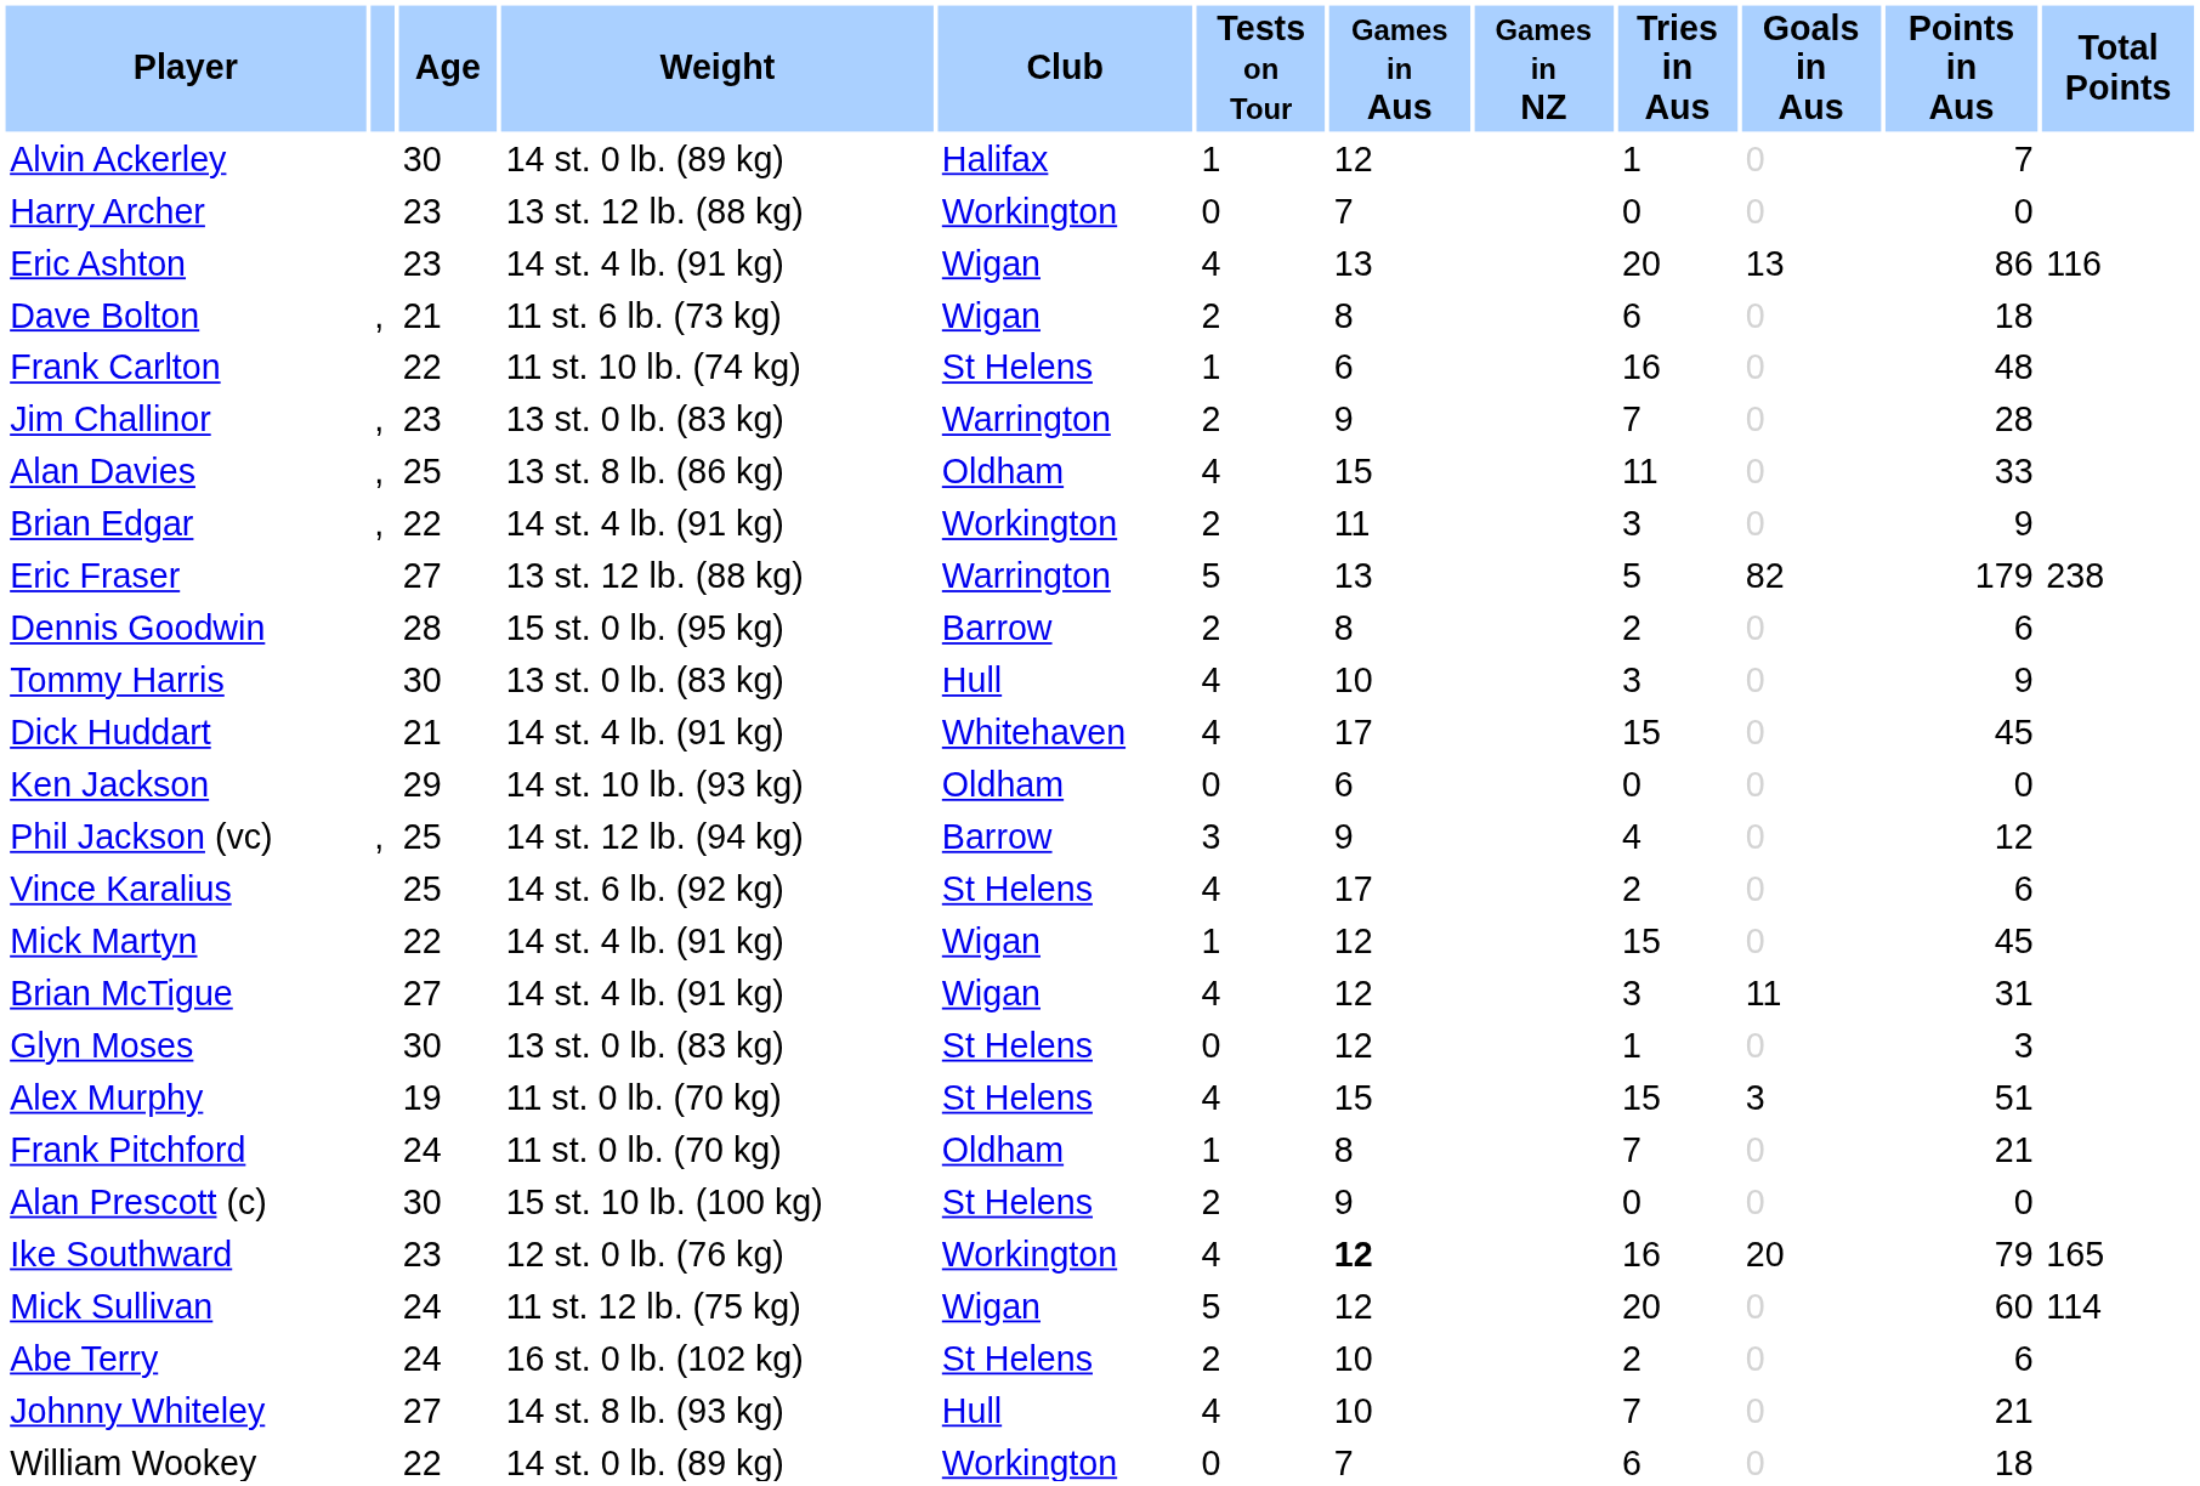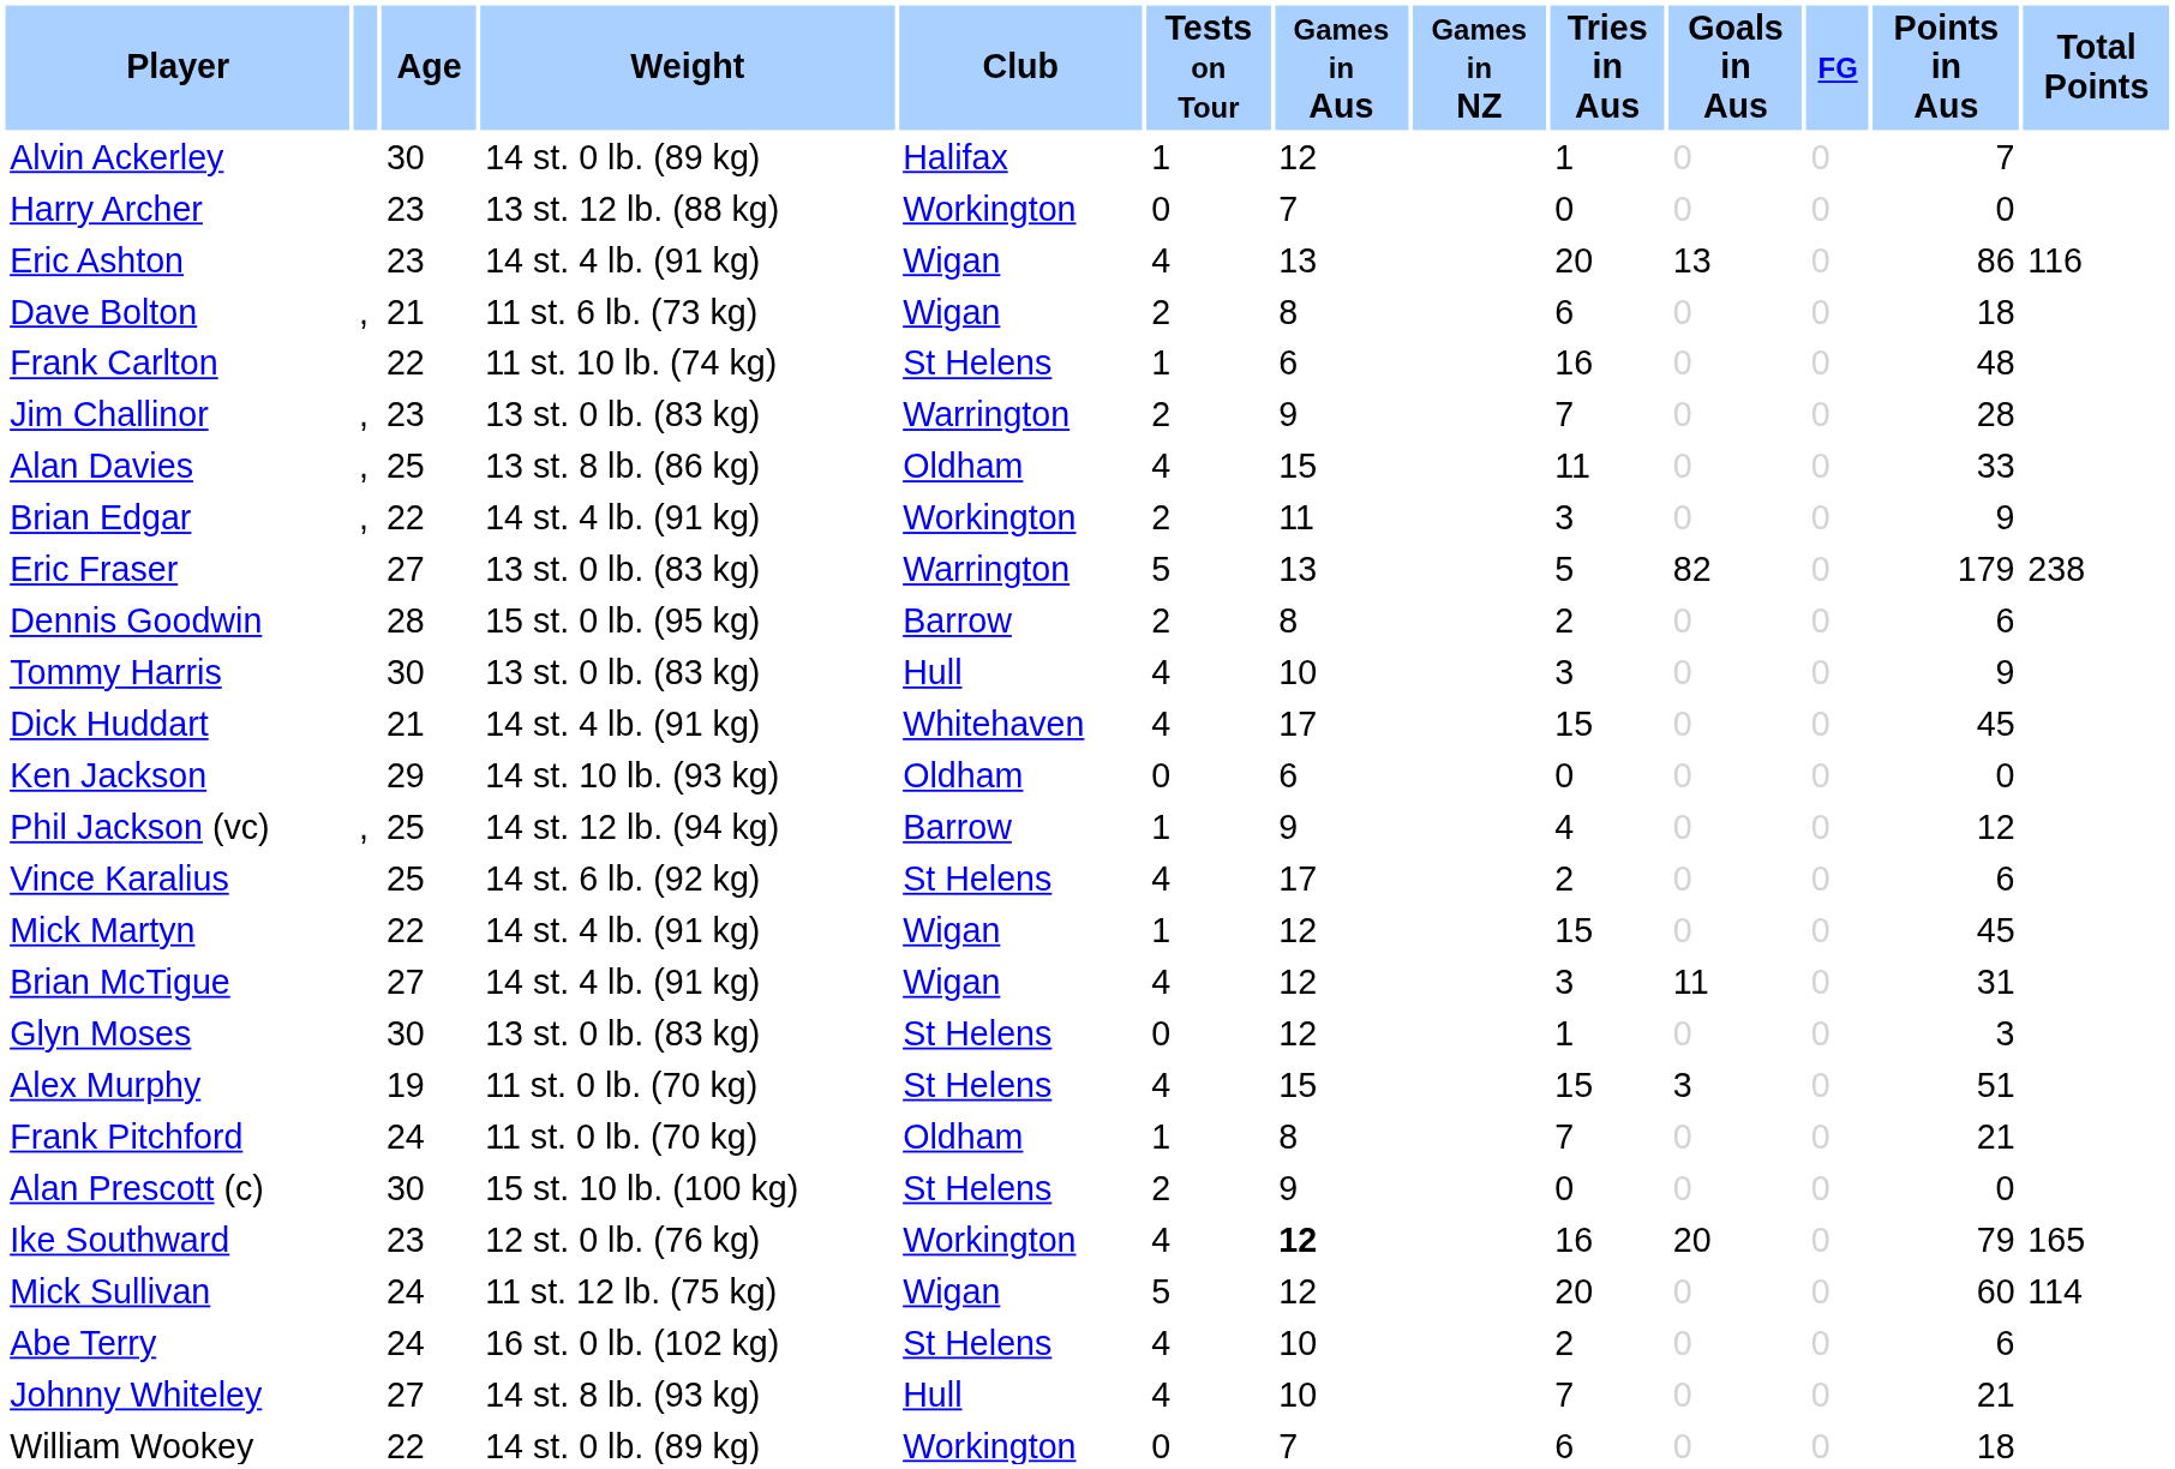 <table class="sortable" border="0" cellspacing="2" cellpadding="2" style="width:80%;" style="text-align:center;">
 <tr style="background:#AAD0FF">
 <th>Player</th>
 <th></th>
 <th>Age<br></th>
 <th>Weight</th>
 <th>Club</th>
 <th>Tests<br><small>on<br>Tour</small></th>
 <th><small>Games<br>in</small><br>Aus</th>
 <th><small>Games<br>in</small><br>NZ<br></th>
 <th>Tries<br>in<br>Aus</th>
 <th>Goals<br>in<br>Aus</th>
+<th><small><a href='#'>FG</a></small></th>
 <th>Points<br>in<br>Aus</th>
 <th>Total <br>Points</th>
 </tr>
 <tr>
 <td align=left> <a href='#'>Alvin Ackerley</a></td>
 <td></td>
 <td>30</td>
 <td>14 st. 0 lb. (89 kg)</td>
 <td align=left> <a href='#'>Halifax</a></td>
 <td>1</td>
 <td>12</td>
 <td></td>
 <td>1</td>
+<td style="color:lightgray">0</td>
 <td style="color:lightgray">0</td>
 <td align=right>7</td>
 <td></td>
 </tr>
 <tr>
 <td align=left> <a href='#'>Harry Archer</a></td>
 <td></td>
 <td>23</td>
 <td>13 st. 12 lb. (88 kg)</td>
 <td align=left> <a href='#'>Workington</a></td>
 <td>0</td>
 <td>7</td>
 <td></td>
 <td>0</td>
 <td style="color:lightgray">0</td>
+<td style="color:lightgray">0</td>
 <td align=right>0</td>
 <td></td>
 </tr>
 <tr>
 <td align=left> <a href='#'>Eric Ashton</a></td>
 <td></td>
 <td>23</td>
 <td>14 st. 4 lb. (91 kg)</td>
 <td align=left> <a href='#'>Wigan</a></td>
 <td>4</td>
 <td>13</td>
 <td></td>
 <td>20</td>
 <td>13</td>
+<td style="color:lightgray">0</td>
 <td align=right>86</td>
 <td>116</td>
 </tr>
 <tr>
 <td align=left> <a href='#'>Dave Bolton</a></td>
 <td>, </td>
 <td>21</td>
 <td>11 st. 6 lb. (73 kg)</td>
 <td align=left> <a href='#'>Wigan</a></td>
 <td>2</td>
 <td>8</td>
 <td></td>
 <td>6</td>
+<td style="color:lightgray">0</td>
 <td style="color:lightgray">0</td>
 <td align=right>18</td>
 <td></td>
 </tr>
 <tr>
 <td align=left> <a href='#'>Frank Carlton</a></td>
 <td></td>
 <td>22</td>
 <td>11 st. 10 lb. (74 kg)</td>
 <td align=left> <a href='#'>St Helens</a></td>
 <td>1</td>
 <td>6</td>
 <td></td>
 <td>16</td>
 <td style="color:lightgray">0</td>
+<td style="color:lightgray">0</td>
 <td align=right>48</td>
 <td></td>
 </tr>
 <tr>
 <td align=left> <a href='#'>Jim Challinor</a></td>
 <td>, </td>
 <td>23</td>
 <td>13 st. 0 lb. (83 kg)</td>
 <td align=left> <a href='#'>Warrington</a></td>
 <td>2</td>
 <td>9</td>
 <td></td>
 <td>7</td>
+<td style="color:lightgray">0</td>
 <td style="color:lightgray">0</td>
 <td align=right>28</td>
 <td></td>
 </tr>
 <tr>
 <td align=left> <a href='#'>Alan Davies</a></td>
 <td>, </td>
 <td>25</td>
 <td>13 st. 8 lb. (86 kg)</td>
 <td align=left> <a href='#'>Oldham</a></td>
 <td>4</td>
 <td>15</td>
 <td></td>
 <td>11</td>
 <td style="color:lightgray">0</td>
+<td style="color:lightgray">0</td>
 <td align=right>33</td>
 <td></td>
 </tr>
 <tr>
 <td align=left> <a href='#'>Brian Edgar</a></td>
 <td>, </td>
 <td>22</td>
 <td>14 st. 4 lb. (91 kg)</td>
 <td align=left> <a href='#'>Workington</a></td>
 <td>2</td>
 <td>11</td>
 <td></td>
 <td>3</td>
 <td style="color:lightgray">0</td>
+<td style="color:lightgray">0</td>
 <td align=right>9</td>
 <td></td>
 </tr>
 <tr>
 <td align=left> <a href='#'>Eric Fraser</a></td>
 <td></td>
 <td>27</td>
-<td>13 st. 12 lb. (88 kg)</td>
+<td>13 st. 0 lb. (83 kg)</td>
 <td align=left> <a href='#'>Warrington</a></td>
 <td>5</td>
 <td>13</td>
 <td></td>
 <td>5</td>
 <td>82</td>
+<td style="color:lightgray">0</td>
 <td align=right>179</td>
 <td>238</td>
 </tr>
 <tr>
 <td align=left> <a href='#'>Dennis Goodwin</a></td>
 <td></td>
 <td>28</td>
 <td>15 st. 0 lb. (95 kg)</td>
 <td align=left> <a href='#'>Barrow</a></td>
 <td>2</td>
 <td>8</td>
 <td></td>
 <td>2</td>
+<td style="color:lightgray">0</td>
 <td style="color:lightgray">0</td>
 <td align=right>6</td>
 <td></td>
 </tr>
 <tr>
 <td align=left> <a href='#'>Tommy Harris</a></td>
 <td></td>
 <td>30</td>
 <td>13 st. 0 lb. (83 kg)</td>
 <td align=left> <a href='#'>Hull</a></td>
 <td>4</td>
 <td>10</td>
 <td></td>
 <td>3</td>
 <td style="color:lightgray">0</td>
+<td style="color:lightgray">0</td>
 <td align=right>9</td>
 <td></td>
 </tr>
 <tr>
 <td align=left> <a href='#'>Dick Huddart</a></td>
 <td></td>
 <td>21</td>
 <td>14 st. 4 lb. (91 kg)</td>
 <td align=left> <a href='#'>Whitehaven</a></td>
 <td>4</td>
 <td>17</td>
 <td></td>
 <td>15</td>
+<td style="color:lightgray">0</td>
 <td style="color:lightgray">0</td>
 <td align=right>45</td>
 <td></td>
 </tr>
 <tr>
 <td align=left> <a href='#'>Ken Jackson</a></td>
 <td></td>
 <td>29</td>
 <td>14 st. 10 lb. (93 kg)</td>
 <td align=left> <a href='#'>Oldham</a></td>
 <td>0</td>
 <td>6</td>
 <td></td>
 <td>0</td>
 <td style="color:lightgray">0</td>
+<td style="color:lightgray">0</td>
 <td align=right>0</td>
 <td></td>
 </tr>
 <tr>
 <td align=left> <a href='#'>Phil Jackson</a> (vc)</td>
 <td>, </td>
 <td>25</td>
 <td>14 st. 12 lb. (94 kg)</td>
 <td align=left> <a href='#'>Barrow</a></td>
-<td>3</td>
+<td>1</td>
 <td>9</td>
 <td></td>
 <td>4</td>
+<td style="color:lightgray">0</td>
 <td style="color:lightgray">0</td>
 <td align=right>12</td>
 <td></td>
 </tr>
 <tr>
 <td align=left> <a href='#'>Vince Karalius</a></td>
 <td></td>
 <td>25</td>
 <td>14 st. 6 lb. (92 kg)</td>
 <td align=left> <a href='#'>St Helens</a></td>
 <td>4</td>
 <td>17</td>
 <td></td>
 <td>2</td>
 <td style="color:lightgray">0</td>
+<td style="color:lightgray">0</td>
 <td align=right>6</td>
 <td></td>
 </tr>
 <tr>
 <td align=left> <a href='#'>Mick Martyn</a></td>
 <td></td>
 <td>22</td>
 <td>14 st. 4 lb. (91 kg)</td>
 <td align=left> <a href='#'>Wigan</a></td>
 <td>1</td>
 <td>12</td>
 <td></td>
 <td>15</td>
+<td style="color:lightgray">0</td>
 <td style="color:lightgray">0</td>
 <td align=right>45</td>
 <td></td>
 </tr>
 <tr>
 <td align=left> <a href='#'>Brian McTigue</a></td>
 <td></td>
 <td>27</td>
 <td>14 st. 4 lb. (91 kg)</td>
 <td align=left> <a href='#'>Wigan</a></td>
 <td>4</td>
 <td>12</td>
 <td></td>
 <td>3</td>
 <td>11</td>
+<td style="color:lightgray">0</td>
 <td align=right>31</td>
 <td></td>
 </tr>
 <tr>
 <td align=left> <a href='#'>Glyn Moses</a></td>
 <td></td>
 <td>30</td>
 <td>13 st. 0 lb. (83 kg)</td>
 <td align=left> <a href='#'>St Helens</a></td>
 <td>0</td>
 <td>12</td>
 <td></td>
 <td>1</td>
+<td style="color:lightgray">0</td>
 <td style="color:lightgray">0</td>
 <td align=right>3</td>
 <td></td>
 </tr>
 <tr>
 <td align=left> <a href='#'>Alex Murphy</a></td>
 <td></td>
 <td>19</td>
 <td>11 st. 0 lb. (70 kg)</td>
 <td align=left> <a href='#'>St Helens</a></td>
 <td>4</td>
 <td>15</td>
 <td></td>
 <td>15</td>
 <td>3</td>
+<td style="color:lightgray">0</td>
 <td align=right>51</td>
 <td></td>
 </tr>
 <tr>
 <td align=left> <a href='#'>Frank Pitchford</a></td>
 <td></td>
 <td>24</td>
 <td>11 st. 0 lb. (70 kg)</td>
 <td align=left> <a href='#'>Oldham</a></td>
 <td>1</td>
 <td>8</td>
 <td></td>
 <td>7</td>
+<td style="color:lightgray">0</td>
 <td style="color:lightgray">0</td>
 <td align=right>21</td>
 <td></td>
 </tr>
 <tr>
 <td align=left> <a href='#'>Alan Prescott</a> (c)</td>
 <td></td>
 <td>30</td>
 <td>15 st. 10 lb. (100 kg)</td>
 <td align=left> <a href='#'>St Helens</a></td>
 <td>2</td>
 <td>9</td>
 <td></td>
 <td>0</td>
 <td style="color:lightgray">0</td>
+<td style="color:lightgray">0</td>
 <td align=right>0</td>
 <td></td>
 </tr>
 <tr>
 <td align=left> <a href='#'>Ike Southward</a></td>
 <td></td>
 <td>23</td>
 <td>12 st. 0 lb. (76 kg)</td>
 <td align=left> <a href='#'>Workington</a></td>
 <td>4</td>
 <td><strong>12</strong></td>
 <td></td>
 <td>16</td>
 <td>20</td>
+<td style="color:lightgray">0</td>
 <td align=right>79</td>
 <td>165</td>
 </tr>
 <tr>
 <td align=left> <a href='#'>Mick Sullivan</a></td>
 <td></td>
 <td>24</td>
 <td>11 st. 12 lb. (75 kg)</td>
 <td align=left> <a href='#'>Wigan</a></td>
 <td>5</td>
 <td>12</td>
 <td></td>
 <td>20</td>
 <td style="color:lightgray">0</td>
+<td style="color:lightgray">0</td>
 <td align=right>60</td>
 <td>114</td>
 </tr>
 <tr>
 <td align=left> <a href='#'>Abe Terry</a></td>
 <td></td>
 <td>24</td>
 <td>16 st. 0 lb. (102 kg)</td>
 <td align=left> <a href='#'>St Helens</a></td>
-<td>2</td>
+<td>4</td>
 <td>10</td>
 <td></td>
 <td>2</td>
+<td style="color:lightgray">0</td>
 <td style="color:lightgray">0</td>
 <td align=right>6</td>
 <td></td>
 </tr>
 <tr>
 <td align=left> <a href='#'>Johnny Whiteley</a></td>
 <td></td>
 <td>27</td>
 <td>14 st. 8 lb. (93 kg)</td>
 <td align=left> <a href='#'>Hull</a></td>
 <td>4</td>
 <td>10</td>
 <td></td>
 <td>7</td>
 <td style="color:lightgray">0</td>
+<td style="color:lightgray">0</td>
 <td align=right>21</td>
 <td></td>
 </tr>
 <tr>
 <td align=left> William Wookey</td>
 <td></td>
 <td>22</td>
 <td>14 st. 0 lb. (89 kg)</td>
 <td align=left> <a href='#'>Workington</a></td>
 <td>0</td>
 <td>7</td>
 <td></td>
 <td>6</td>
 <td style="color:lightgray">0</td>
+<td style="color:lightgray">0</td>
 <td align=right>18</td>
 <td></td>
 </tr>
 </table>
